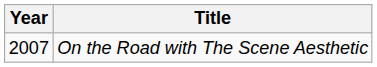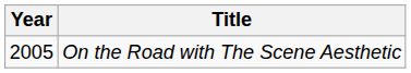 <table class="wikitable">
 <tr>
 <th>Year</th>
 <th>Title</th>
 </tr>
 <tr>
-<td>2007</td>
+<td>2005</td>
 <td><em>On the Road with The Scene Aesthetic</em></td>
 </tr>
 </table>
